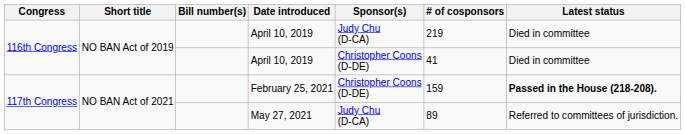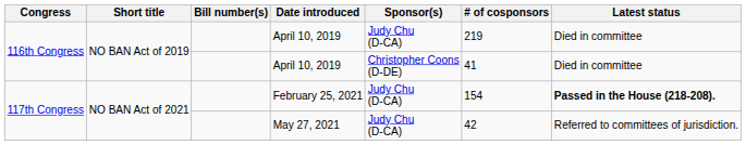 <table class="wikitable">
 <tr>
 <th>Congress</th>
 <th>Short title</th>
 <th>Bill number(s)</th>
 <th>Date introduced</th>
 <th>Sponsor(s)</th>
 <th># of cosponsors</th>
 <th>Latest status</th>
 </tr>
 <tr>
 <td rowspan="2"><a href='#'>116th Congress</a></td>
 <td rowspan="2">NO BAN Act of 2019</td>
 <td></td>
 <td>April 10, 2019</td>
 <td><a href='#'>Judy Chu</a><br>(D-CA)</td>
 <td>219</td>
 <td>Died in committee</td>
 </tr>
 <tr>
 <td></td>
 <td>April 10, 2019</td>
 <td><a href='#'>Christopher Coons</a><br>(D-DE)</td>
 <td>41</td>
 <td>Died in committee</td>
 </tr>
 <tr>
 <td rowspan="2"><a href='#'>117th Congress</a></td>
 <td rowspan="2">NO BAN Act of 2021</td>
 <td></td>
 <td>February 25, 2021</td>
-<td><a href='#'>Christopher Coons</a><br>(D-DE)</td>
-<td>159</td>
+<td><a href='#'>Judy Chu</a><br>(D-CA)</td>
+<td>154</td>
 <td><strong>Passed in the House (218-208).</strong></td>
 </tr>
 <tr>
 <td></td>
 <td>May 27, 2021</td>
 <td><a href='#'>Judy Chu</a><br>(D-CA)</td>
-<td>89</td>
+<td>42</td>
 <td>Referred to committees of jurisdiction.</td>
 </tr>
 </table>
